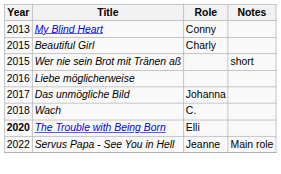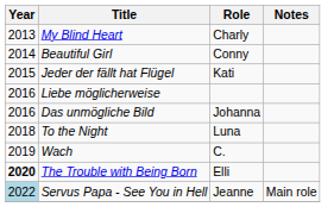 <table class="wikitable sortable">
 <tr>
 <th>Year</th>
 <th>Title</th>
 <th>Role</th>
 <th class="unsortable">Notes</th>
 </tr>
 <tr>
 <td>2013</td>
 <td><em><a href='#'>My Blind Heart</a></em></td>
+<td>Charly</td>
+<td></td>
+</tr>
+<tr>
+<td>2014</td>
+<td><em>Beautiful Girl</em></td>
 <td>Conny</td>
 <td></td>
 </tr>
 <tr>
 <td>2015</td>
-<td><em>Beautiful Girl</em></td>
-<td>Charly</td>
+<td><em>Jeder der fällt hat Flügel</em></td>
+<td>Kati</td>
 <td></td>
-</tr>
-<tr>
-<td>2015</td>
-<td><em>Wer nie sein Brot mit Tränen aß</em></td>
-<td></td>
-<td>short</td>
 </tr>
 <tr>
 <td>2016</td>
 <td><em>Liebe möglicherweise</em></td>
 <td></td>
 <td></td>
 </tr>
 <tr>
-<td>2017</td>
+<td>2016</td>
 <td><em>Das unmögliche Bild</em></td>
 <td>Johanna</td>
 <td></td>
 </tr>
 <tr>
 <td>2018</td>
+<td><em>To the Night</em></td>
+<td>Luna</td>
+<td></td>
+</tr>
+<tr>
+<td>2019</td>
 <td><em>Wach</em></td>
 <td>C.</td>
 <td></td>
 </tr>
 <tr>
 <td><strong>2020</strong></td>
 <td><em><a href='#'>The Trouble with Being Born</a></em></td>
 <td>Elli</td>
 <td></td>
 </tr>
 <tr>
-<td>2022</td>
+<td style="background: lightblue;">2022</td>
 <td><em>Servus Papa - See You in Hell</em></td>
 <td>Jeanne</td>
 <td>Main role</td>
 </tr>
 <tr>
 </tr>
 </table>
